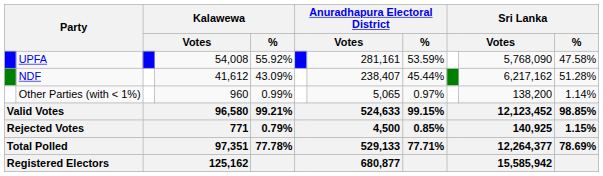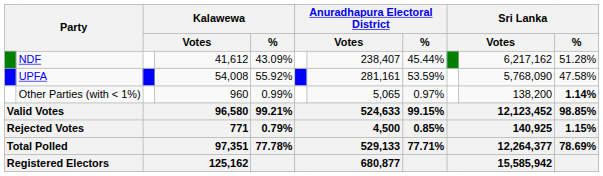 <table class="wikitable">
 <tr>
 <th colspan="2" width="144px"rowspan="2">Party</th>
 <th colspan="3" width="216px">Kalawewa</th>
 <th colspan="3" width="216px"><a href='#'>Anuradhapura Electoral District</a></th>
 <th colspan="3" width="216px">Sri Lanka</th>
 </tr>
 <tr>
 <th colspan="2" width="144px">Votes</th>
 <th>%</th>
 <th colspan="2" width="144px">Votes</th>
 <th>%</th>
 <th colspan="2" width="144px">Votes</th>
 <th>%</th>
 </tr>
 <tr>
+<td style="background-color:green;" width="10px"></td>
+<td style="text-align:left;"><a href='#'>NDF</a></td>
+<td style="background-color:white;" width="10px"></td>
+<td style="text-align:right;">41,612</td>
+<td style="text-align:right;">43.09%</td>
+<td style="background-color:white;" width="10px"></td>
+<td style="text-align:right;">238,407</td>
+<td style="text-align:right;">45.44%</td>
+<td style="background-color:green;" width="10px"></td>
+<td style="text-align:right;">6,217,162</td>
+<td style="text-align:right;">51.28%</td>
+</tr>
+<tr>
 <td style="background-color:blue;" width="10px"></td>
 <td style="text-align:left;"><a href='#'>UPFA</a></td>
 <td style="background-color:blue;" width="10px"></td>
 <td style="text-align:right;">54,008</td>
 <td style="text-align:right;">55.92%</td>
 <td style="background-color:blue;" width="10px"></td>
 <td style="text-align:right;">281,161</td>
 <td style="text-align:right;">53.59%</td>
 <td style="background-color:white;" width="10px"></td>
 <td style="text-align:right;">5,768,090</td>
 <td style="text-align:right;">47.58%</td>
 </tr>
 <tr>
-<td style="background-color:green;" width="10px"></td>
-<td style="text-align:left;"><a href='#'>NDF</a></td>
-<td style="background-color:white;" width="10px"></td>
-<td style="text-align:right;">41,612</td>
-<td style="text-align:right;">43.09%</td>
-<td style="background-color:white;" width="10px"></td>
-<td style="text-align:right;">238,407</td>
-<td style="text-align:right;">45.44%</td>
-<td style="background-color:green;" width="10px"></td>
-<td style="text-align:right;">6,217,162</td>
-<td style="text-align:right;">51.28%</td>
-</tr>
-<tr>
 <td style="background-color:white;" width="10px"></td>
 <td style="text-align:left;">Other Parties (with < 1%)</td>
 <td style="background-color:white;" width="10px"></td>
 <td style="text-align:right;">960</td>
 <td style="text-align:right;">0.99%</td>
 <td style="background-color:white;" width="10px"></td>
 <td style="text-align:right;">5,065</td>
 <td style="text-align:right;">0.97%</td>
 <td style="background-color:white;" width="10px"></td>
 <td style="text-align:right;">138,200</td>
-<td style="text-align:right;">1.14%</td>
+<td style="text-align:right;"><strong>1.14%</strong></td>
 </tr>
 <tr>
 <th colspan="2" width="144px"style="text-align:left;">Valid Votes</th>
 <th style="text-align:right;"colspan="2" width="144px">96,580</th>
 <th style="text-align:right;">99.21%</th>
 <th style="text-align:right;"colspan="2" width="144px">524,633</th>
 <th style="text-align:right;">99.15%</th>
 <th style="text-align:right;"colspan="2" width="144px">12,123,452</th>
 <th style="text-align:right;">98.85%</th>
 </tr>
 <tr>
 <th colspan="2" width="144px"style="text-align:left;">Rejected Votes</th>
 <th style="text-align:right;"colspan="2" width="144px">771</th>
 <th style="text-align:right;">0.79%</th>
 <th style="text-align:right;"colspan="2" width="144px">4,500</th>
 <th style="text-align:right;">0.85%</th>
 <th style="text-align:right;"colspan="2" width="144px">140,925</th>
 <th style="text-align:right;">1.15%</th>
 </tr>
 <tr>
 <th colspan="2" width="144px"style="text-align:left;">Total Polled</th>
 <th style="text-align:right;"colspan="2" width="144px">97,351</th>
 <th style="text-align:right;">77.78%</th>
 <th style="text-align:right;"colspan="2" width="144px">529,133</th>
 <th style="text-align:right;">77.71%</th>
 <th style="text-align:right;"colspan="2" width="144px">12,264,377</th>
 <th style="text-align:right;">78.69%</th>
 </tr>
 <tr>
 <th colspan="2" width="144px"style="text-align:left;">Registered Electors</th>
 <th style="text-align:right;"colspan="2" width="144px">125,162</th>
 <th></th>
 <th style="text-align:right;"colspan="2" width="144px">680,877</th>
 <th></th>
 <th style="text-align:right;"colspan="2" width="144px">15,585,942</th>
 <th></th>
 </tr>
 </table>
